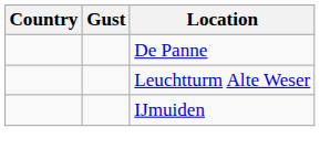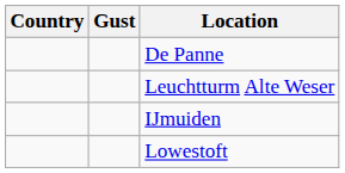 <table class="wikitable sortable">
 <tr>
 <th>Country</th>
 <th>Gust</th>
 <th>Location</th>
 </tr>
 <tr>
 <td></td>
 <td></td>
 <td><a href='#'>De Panne</a></td>
 </tr>
 <tr>
 <td></td>
 <td></td>
 <td><a href='#'>Leuchtturm</a> <a href='#'>Alte Weser</a></td>
 </tr>
 <tr>
 <td></td>
 <td></td>
 <td><a href='#'>IJmuiden</a></td>
 </tr>
+<tr>
+<td></td>
+<td></td>
+<td><a href='#'>Lowestoft</a></td>
+</tr>
 </table>
